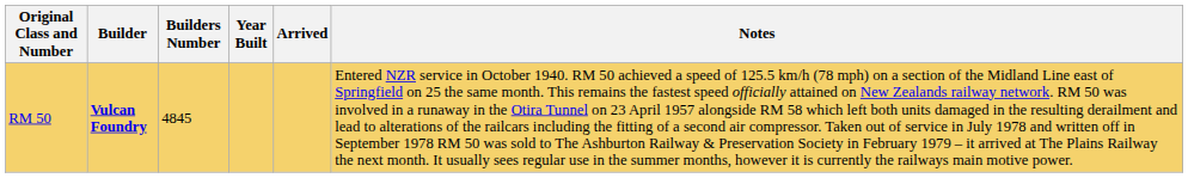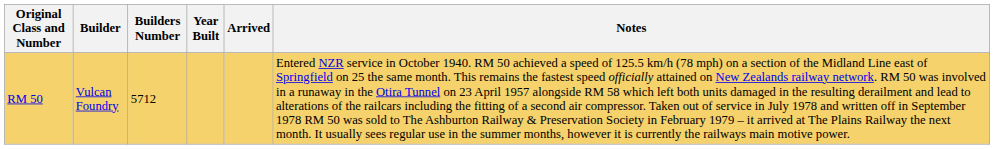 <table class="sortable wikitable" border="1">
 <tr>
 <th>Original Class and Number</th>
 <th>Builder</th>
 <th>Builders Number</th>
 <th>Year Built</th>
 <th>Arrived</th>
 <th>Notes</th>
 </tr>
 <tr style="background:#F5D26C;">
 <td><a href='#'>RM 50</a></td>
-<td><strong><a href='#'>Vulcan Foundry</a></strong></td>
-<td>4845</td>
+<td><a href='#'>Vulcan Foundry</a></td>
+<td>5712</td>
 <td></td>
 <td></td>
 <td>Entered <a href='#'>NZR</a> service in October 1940. RM 50 achieved a speed of 125.5 km/h (78 mph) on a section of the Midland Line east of <a href='#'>Springfield</a> on 25 the same month. This remains the fastest speed <em>officially</em> attained on <a href='#'>New Zealands railway network</a>. RM 50 was involved in a runaway in the <a href='#'>Otira Tunnel</a> on 23 April 1957 alongside RM 58 which left both units damaged in the resulting derailment and lead to alterations of the railcars including the fitting of a second air compressor. Taken out of service in July 1978 and written off in September 1978 RM 50 was sold to The Ashburton Railway & Preservation Society in February 1979 – it arrived at The Plains Railway the next month. It usually sees regular use in the summer months, however it is currently the railways main motive power.</td>
 </tr>
 </table>
